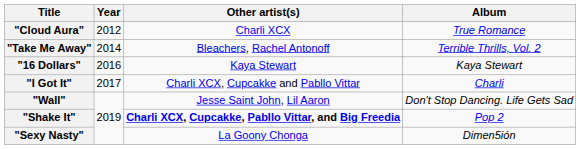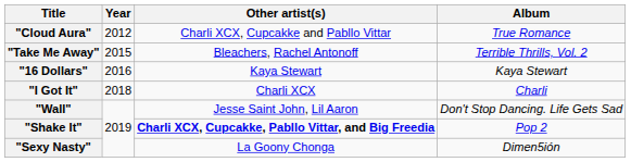 <table class="wikitable plainrowheaders" style="text-align:center;">
 <tr>
 <th scope="col">Title</th>
 <th scope="col">Year</th>
 <th scope="col">Other artist(s)</th>
 <th scope="col">Album</th>
 </tr>
 <tr>
 <th scope="row">"Cloud Aura"</th>
 <td>2012</td>
-<td><a href='#'>Charli XCX</a></td>
+<td><a href='#'>Charli XCX</a>, <a href='#'>Cupcakke</a> and <a href='#'>Pabllo Vittar</a></td>
 <td><em><a href='#'>True Romance</a></em></td>
 </tr>
 <tr>
 <th scope="row">"Take Me Away"</th>
-<td>2014</td>
+<td>2015</td>
 <td><a href='#'>Bleachers</a>, <a href='#'>Rachel Antonoff</a></td>
 <td><em><a href='#'>Terrible Thrills, Vol. 2</a></em></td>
 </tr>
 <tr>
 <th scope="row">"16 Dollars"</th>
 <td>2016</td>
 <td><a href='#'>Kaya Stewart</a></td>
 <td><em>Kaya Stewart</em></td>
 </tr>
 <tr>
 <th scope="row">"I Got It"</th>
-<td>2017</td>
-<td><a href='#'>Charli XCX</a>, <a href='#'>Cupcakke</a> and <a href='#'>Pabllo Vittar</a></td>
+<td>2018</td>
+<td><a href='#'>Charli XCX</a></td>
 <td><em><a href='#'>Charli</a></em></td>
 </tr>
 <tr>
 <th scope="row">"Wall"</th>
 <td rowspan="3">2019</td>
 <td><a href='#'>Jesse Saint John</a>, <a href='#'>Lil Aaron</a></td>
 <td><em>Don't Stop Dancing. Life Gets Sad</em></td>
 </tr>
 <tr>
 <th scope="row">"Shake It"</th>
 <td><strong><a href='#'>Charli XCX</a>, <a href='#'>Cupcakke</a>, <a href='#'>Pabllo Vittar</a>, and <a href='#'>Big Freedia</a></strong></td>
 <td><em><a href='#'>Pop 2</a></em></td>
 </tr>
 <tr>
 <th scope="row">"Sexy Nasty"</th>
 <td><a href='#'>La Goony Chonga</a></td>
 <td><em>Dimen5ión</em></td>
 </tr>
 </table>
